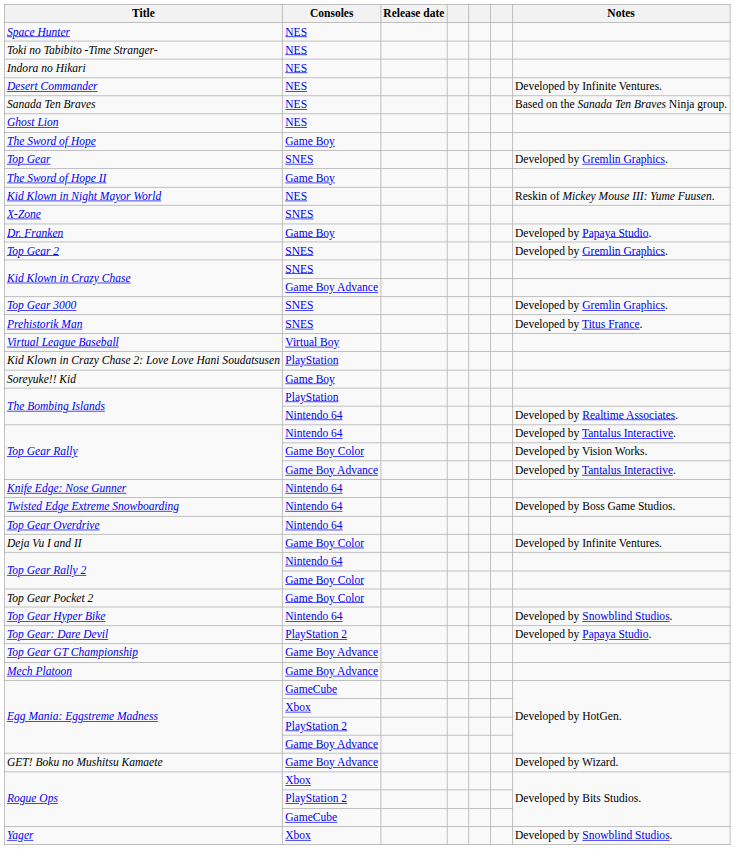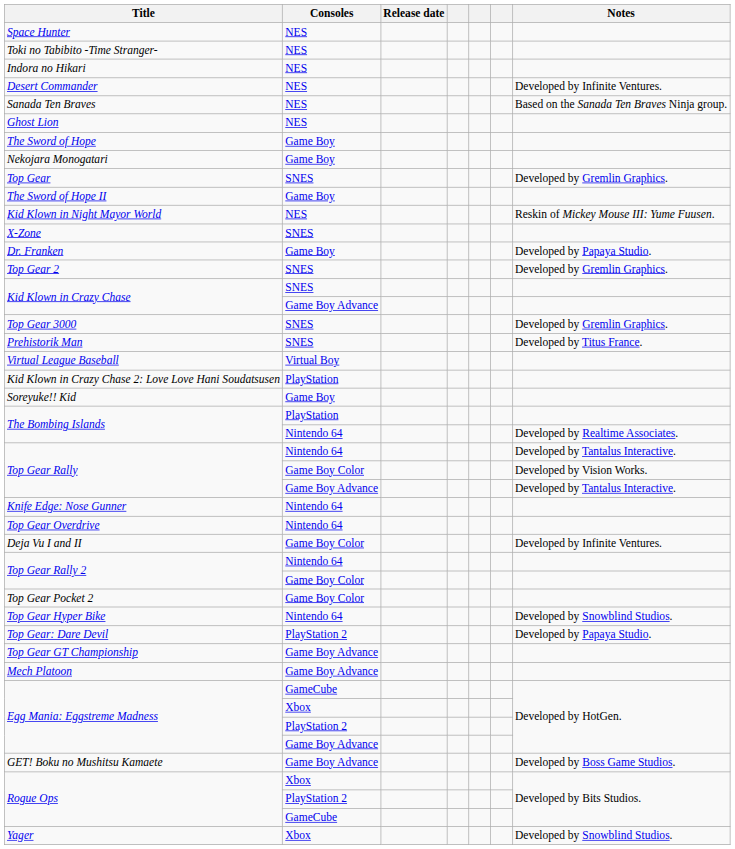 <table class="wikitable sortable" width="auto">
 <tr>
 <th>Title</th>
 <th>Consoles</th>
 <th>Release date</th>
 <th scope="col" style="width:3%;"></th>
 <th scope="col" style="width:3%;"></th>
 <th scope="col" style="width:3%;"></th>
 <th class="unsortable">Notes</th>
 </tr>
 <tr>
 <td><em><a href='#'>Space Hunter</a></em></td>
 <td><a href='#'>NES</a></td>
 <td></td>
 <td></td>
 <td></td>
 <td></td>
 <td></td>
 </tr>
 <tr>
 <td><em>Toki no Tabibito -Time Stranger-</em></td>
 <td><a href='#'>NES</a></td>
 <td></td>
 <td></td>
 <td></td>
 <td></td>
 <td></td>
 </tr>
 <tr>
 <td><em>Indora no Hikari</em></td>
 <td><a href='#'>NES</a></td>
 <td></td>
 <td></td>
 <td></td>
 <td></td>
 <td></td>
 </tr>
 <tr>
 <td><em><a href='#'>Desert Commander</a></em></td>
 <td><a href='#'>NES</a></td>
 <td></td>
 <td></td>
 <td></td>
 <td></td>
 <td>Developed by Infinite Ventures.</td>
 </tr>
 <tr>
 <td><em>Sanada Ten Braves</em></td>
 <td><a href='#'>NES</a></td>
 <td></td>
 <td></td>
 <td></td>
 <td></td>
 <td>Based on the <em>Sanada Ten Braves</em> Ninja group.</td>
 </tr>
 <tr>
 <td><em><a href='#'>Ghost Lion</a></em></td>
 <td><a href='#'>NES</a></td>
 <td></td>
 <td></td>
 <td></td>
 <td></td>
 <td></td>
 </tr>
 <tr>
 <td><em><a href='#'>The Sword of Hope</a></em></td>
+<td><a href='#'>Game Boy</a></td>
+<td></td>
+<td></td>
+<td></td>
+<td></td>
+<td></td>
+</tr>
+<tr>
+<td><em>Nekojara Monogatari</em></td>
 <td><a href='#'>Game Boy</a></td>
 <td></td>
 <td></td>
 <td></td>
 <td></td>
 <td></td>
 </tr>
 <tr>
 <td><em><a href='#'>Top Gear</a></em></td>
 <td><a href='#'>SNES</a></td>
 <td></td>
 <td></td>
 <td></td>
 <td></td>
 <td>Developed by <a href='#'>Gremlin Graphics</a>.</td>
 </tr>
 <tr>
 <td><em><a href='#'>The Sword of Hope II</a></em></td>
 <td><a href='#'>Game Boy</a></td>
 <td></td>
 <td></td>
 <td></td>
 <td></td>
 <td></td>
 </tr>
 <tr>
 <td><em><a href='#'>Kid Klown in Night Mayor World</a></em></td>
 <td><a href='#'>NES</a></td>
 <td></td>
 <td></td>
 <td></td>
 <td></td>
 <td>Reskin of <em>Mickey Mouse III: Yume Fuusen</em>.</td>
 </tr>
 <tr>
 <td><em><a href='#'>X-Zone</a></em></td>
 <td><a href='#'>SNES</a></td>
 <td></td>
 <td></td>
 <td></td>
 <td></td>
 <td></td>
 </tr>
 <tr>
 <td><em><a href='#'>Dr. Franken</a></em></td>
 <td><a href='#'>Game Boy</a></td>
 <td></td>
 <td></td>
 <td></td>
 <td></td>
 <td>Developed by <a href='#'>Papaya Studio</a>.</td>
 </tr>
 <tr>
 <td><em><a href='#'>Top Gear 2</a></em></td>
 <td><a href='#'>SNES</a></td>
 <td></td>
 <td></td>
 <td></td>
 <td></td>
 <td>Developed by <a href='#'>Gremlin Graphics</a>.</td>
 </tr>
 <tr>
 <td scope="row" rowspan="2"><em><a href='#'>Kid Klown in Crazy Chase</a></em></td>
 <td><a href='#'>SNES</a></td>
 <td></td>
 <td></td>
 <td></td>
 <td></td>
 <td></td>
 </tr>
 <tr>
 <td><a href='#'>Game Boy Advance</a></td>
 <td></td>
 <td></td>
 <td></td>
 <td></td>
 <td></td>
 </tr>
 <tr>
 <td><em><a href='#'>Top Gear 3000</a></em></td>
 <td><a href='#'>SNES</a></td>
 <td></td>
 <td></td>
 <td></td>
 <td></td>
 <td>Developed by <a href='#'>Gremlin Graphics</a>.</td>
 </tr>
 <tr>
 <td><em><a href='#'>Prehistorik Man</a></em></td>
 <td><a href='#'>SNES</a></td>
 <td></td>
 <td></td>
 <td></td>
 <td></td>
 <td>Developed by <a href='#'>Titus France</a>.</td>
 </tr>
 <tr>
 <td><em><a href='#'>Virtual League Baseball</a></em></td>
 <td><a href='#'>Virtual Boy</a></td>
 <td></td>
 <td></td>
 <td></td>
 <td></td>
 <td></td>
 </tr>
 <tr>
 <td><em>Kid Klown in Crazy Chase 2: Love Love Hani Soudatsusen</em></td>
 <td><a href='#'>PlayStation</a></td>
 <td></td>
 <td></td>
 <td></td>
 <td></td>
 <td></td>
 </tr>
 <tr>
 <td><em>Soreyuke!! Kid</em></td>
 <td><a href='#'>Game Boy</a></td>
 <td></td>
 <td></td>
 <td></td>
 <td></td>
 <td></td>
 </tr>
 <tr>
 <td scope="row" rowspan="2"><em><a href='#'>The Bombing Islands</a></em></td>
 <td><a href='#'>PlayStation</a></td>
 <td></td>
 <td></td>
 <td></td>
 <td></td>
 <td></td>
 </tr>
 <tr>
 <td><a href='#'>Nintendo 64</a></td>
 <td></td>
 <td></td>
 <td></td>
 <td></td>
 <td>Developed by <a href='#'>Realtime Associates</a>.</td>
 </tr>
 <tr>
 <td scope="row" rowspan="3"><em><a href='#'>Top Gear Rally</a></em></td>
 <td><a href='#'>Nintendo 64</a></td>
 <td></td>
 <td></td>
 <td></td>
 <td></td>
 <td>Developed by <a href='#'>Tantalus Interactive</a>.</td>
 </tr>
 <tr>
 <td><a href='#'>Game Boy Color</a></td>
 <td></td>
 <td></td>
 <td></td>
 <td></td>
 <td>Developed by Vision Works.</td>
 </tr>
 <tr>
 <td><a href='#'>Game Boy Advance</a></td>
 <td></td>
 <td></td>
 <td></td>
 <td></td>
 <td>Developed by <a href='#'>Tantalus Interactive</a>.</td>
 </tr>
 <tr>
 <td><em><a href='#'>Knife Edge: Nose Gunner</a></em></td>
 <td><a href='#'>Nintendo 64</a></td>
 <td></td>
 <td></td>
 <td></td>
 <td></td>
 <td></td>
 </tr>
 <tr>
-<td><em><a href='#'>Twisted Edge Extreme Snowboarding</a></em></td>
-<td><a href='#'>Nintendo 64</a></td>
-<td></td>
-<td></td>
-<td></td>
-<td></td>
-<td>Developed by Boss Game Studios.</td>
-</tr>
-<tr>
 <td><em><a href='#'>Top Gear Overdrive</a></em></td>
 <td><a href='#'>Nintendo 64</a></td>
 <td></td>
 <td></td>
 <td></td>
 <td></td>
 <td></td>
 </tr>
 <tr>
 <td><em>Deja Vu I and II</em></td>
 <td><a href='#'>Game Boy Color</a></td>
 <td></td>
 <td></td>
 <td></td>
 <td></td>
 <td>Developed by Infinite Ventures.</td>
 </tr>
 <tr>
 <td scope="row" rowspan="2"><em><a href='#'>Top Gear Rally 2</a></em></td>
 <td><a href='#'>Nintendo 64</a></td>
 <td></td>
 <td></td>
 <td></td>
 <td></td>
 <td></td>
 </tr>
 <tr>
 <td><a href='#'>Game Boy Color</a></td>
 <td></td>
 <td></td>
 <td></td>
 <td></td>
 <td></td>
 </tr>
 <tr>
 <td><em>Top Gear Pocket 2</em></td>
 <td><a href='#'>Game Boy Color</a></td>
 <td></td>
 <td></td>
 <td></td>
 <td></td>
 <td></td>
 </tr>
 <tr>
 <td><em><a href='#'>Top Gear Hyper Bike</a></em></td>
 <td><a href='#'>Nintendo 64</a></td>
 <td></td>
 <td></td>
 <td></td>
 <td></td>
 <td>Developed by <a href='#'>Snowblind Studios</a>.</td>
 </tr>
 <tr>
 <td><em><a href='#'>Top Gear: Dare Devil</a></em></td>
 <td><a href='#'>PlayStation 2</a></td>
 <td></td>
 <td></td>
 <td></td>
 <td></td>
 <td>Developed by <a href='#'>Papaya Studio</a>.</td>
 </tr>
 <tr>
 <td><em><a href='#'>Top Gear GT Championship</a></em></td>
 <td><a href='#'>Game Boy Advance</a></td>
 <td></td>
 <td></td>
 <td></td>
 <td></td>
 <td></td>
 </tr>
 <tr>
 <td><em><a href='#'>Mech Platoon</a></em></td>
 <td><a href='#'>Game Boy Advance</a></td>
 <td></td>
 <td></td>
 <td></td>
 <td></td>
 <td></td>
 </tr>
 <tr>
 <td scope="row" rowspan="4"><em><a href='#'>Egg Mania: Eggstreme Madness</a></em></td>
 <td><a href='#'>GameCube</a></td>
 <td></td>
 <td></td>
 <td></td>
 <td></td>
 <td scope="row" rowspan="4">Developed by HotGen.</td>
 </tr>
 <tr>
 <td><a href='#'>Xbox</a></td>
 <td></td>
 <td></td>
 <td></td>
 <td></td>
 </tr>
 <tr>
 <td><a href='#'>PlayStation 2</a></td>
 <td></td>
 <td></td>
 <td></td>
 <td></td>
 </tr>
 <tr>
 <td><a href='#'>Game Boy Advance</a></td>
 <td></td>
 <td></td>
 <td></td>
 <td></td>
 </tr>
 <tr>
 <td><em>GET! Boku no Mushitsu Kamaete</em></td>
 <td><a href='#'>Game Boy Advance</a></td>
 <td></td>
 <td></td>
 <td></td>
 <td></td>
-<td>Developed by Wizard.</td>
+<td>Developed by <a href='#'>Boss Game Studios</a>.</td>
 </tr>
 <tr>
 <td scope="row" rowspan="3"><em><a href='#'>Rogue Ops</a></em></td>
 <td><a href='#'>Xbox</a></td>
 <td></td>
 <td></td>
 <td></td>
 <td></td>
 <td scope="row" rowspan="3">Developed by Bits Studios.</td>
 </tr>
 <tr>
 <td><a href='#'>PlayStation 2</a></td>
 <td></td>
 <td></td>
 <td></td>
 <td></td>
 </tr>
 <tr>
 <td><a href='#'>GameCube</a></td>
 <td></td>
 <td></td>
 <td></td>
 <td></td>
 </tr>
 <tr>
 <td><em><a href='#'>Yager</a></em></td>
 <td><a href='#'>Xbox</a></td>
 <td></td>
 <td></td>
 <td></td>
 <td></td>
 <td>Developed by <a href='#'>Snowblind Studios</a>.</td>
 </tr>
 </table>
